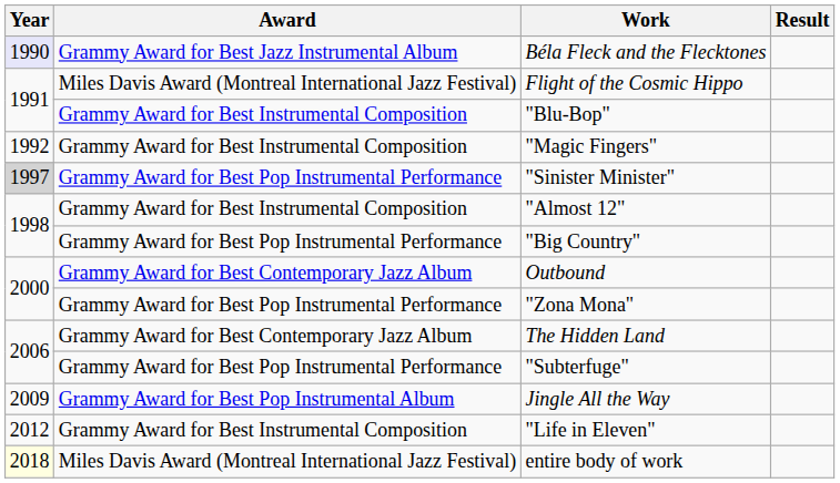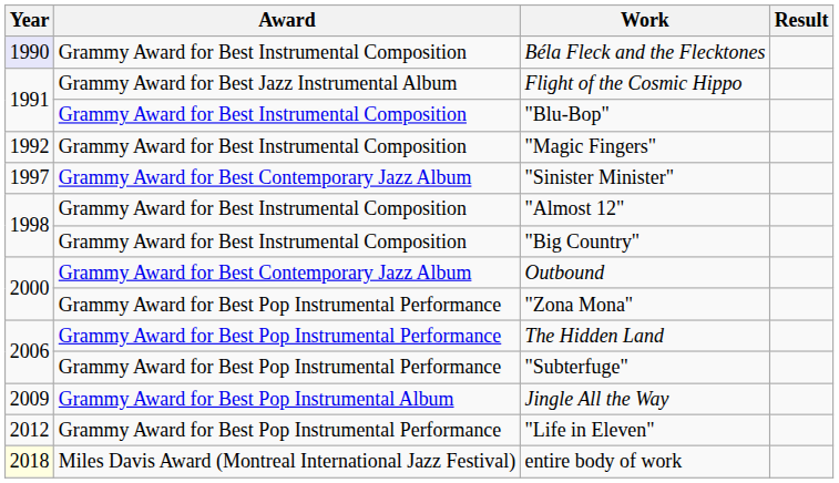 <table class="wikitable">
 <tr>
 <th>Year</th>
 <th>Award</th>
 <th>Work</th>
 <th>Result</th>
 </tr>
 <tr>
 <td style="background: lavender;">1990</td>
-<td><a href='#'>Grammy Award for Best Jazz Instrumental Album</a></td>
+<td>Grammy Award for Best Instrumental Composition</td>
 <td><em>Béla Fleck and the Flecktones</em></td>
 <td></td>
 </tr>
 <tr>
 <td rowspan=2>1991</td>
-<td>Miles Davis Award (Montreal International Jazz Festival)</td>
+<td>Grammy Award for Best Jazz Instrumental Album</td>
 <td><em>Flight of the Cosmic Hippo</em></td>
 <td></td>
 </tr>
 <tr>
 <td><a href='#'>Grammy Award for Best Instrumental Composition</a></td>
 <td>"Blu-Bop"</td>
 <td></td>
 </tr>
 <tr>
 <td>1992</td>
 <td>Grammy Award for Best Instrumental Composition</td>
 <td>"Magic Fingers"</td>
 <td></td>
 </tr>
 <tr>
-<td style="background: lightgrey;">1997</td>
-<td><a href='#'>Grammy Award for Best Pop Instrumental Performance</a></td>
+<td>1997</td>
+<td><a href='#'>Grammy Award for Best Contemporary Jazz Album</a></td>
 <td>"Sinister Minister"</td>
 <td></td>
 </tr>
 <tr>
 <td rowspan=2>1998</td>
 <td>Grammy Award for Best Instrumental Composition</td>
 <td>"Almost 12"</td>
 <td></td>
 </tr>
 <tr>
-<td>Grammy Award for Best Pop Instrumental Performance</td>
+<td>Grammy Award for Best Instrumental Composition</td>
 <td>"Big Country"</td>
 <td></td>
 </tr>
 <tr>
 <td rowspan=2>2000</td>
 <td><a href='#'>Grammy Award for Best Contemporary Jazz Album</a></td>
 <td><em>Outbound</em></td>
 <td></td>
 </tr>
 <tr>
 <td>Grammy Award for Best Pop Instrumental Performance</td>
 <td>"Zona Mona"</td>
 <td></td>
 </tr>
 <tr>
 <td rowspan=2>2006</td>
-<td>Grammy Award for Best Contemporary Jazz Album</td>
+<td><a href='#'>Grammy Award for Best Pop Instrumental Performance</a></td>
 <td><em>The Hidden Land</em></td>
 <td></td>
 </tr>
 <tr>
 <td>Grammy Award for Best Pop Instrumental Performance</td>
 <td>"Subterfuge"</td>
 <td></td>
 </tr>
 <tr>
 <td>2009</td>
 <td><a href='#'>Grammy Award for Best Pop Instrumental Album</a></td>
 <td><em>Jingle All the Way</em></td>
 <td></td>
 </tr>
 <tr>
 <td>2012</td>
-<td>Grammy Award for Best Instrumental Composition</td>
+<td>Grammy Award for Best Pop Instrumental Performance</td>
 <td>"Life in Eleven"</td>
 <td></td>
 </tr>
 <tr>
 <td style="background: lightyellow;">2018</td>
 <td>Miles Davis Award (Montreal International Jazz Festival)</td>
 <td>entire body of work</td>
 <td></td>
 </tr>
 </table>
